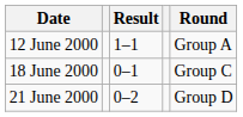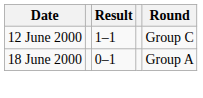 <table class="wikitable">
 <tr>
 <th>Date</th>
 <th></th>
 <th>Result</th>
 <th></th>
 <th>Round</th>
 </tr>
 <tr>
 <td>12 June 2000</td>
 <td></td>
 <td>1–1</td>
 <td></td>
-<td>Group A</td>
+<td>Group C</td>
 </tr>
 <tr>
 <td>18 June 2000</td>
 <td></td>
 <td>0–1</td>
 <td></td>
-<td>Group C</td>
-</tr>
-<tr>
-<td>21 June 2000</td>
-<td></td>
-<td>0–2</td>
-<td></td>
-<td>Group D</td>
+<td>Group A</td>
 </tr>
 </table>
